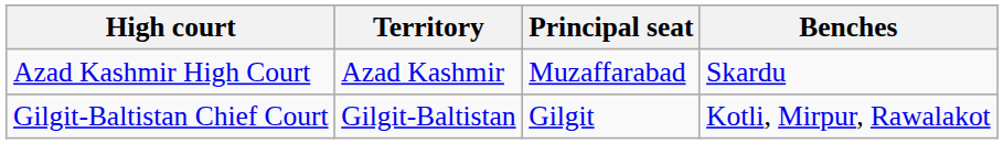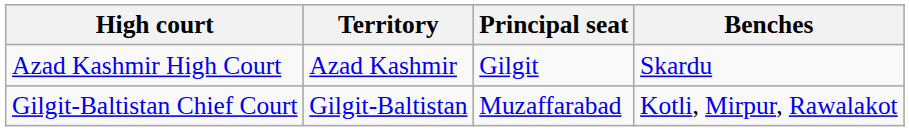 <table class="wikitable" style="margin:0.5em auto">
 <tr>
 <th>High court</th>
 <th>Territory</th>
 <th>Principal seat</th>
 <th>Benches</th>
 </tr>
 <tr>
 <td><a href='#'>Azad Kashmir High Court</a></td>
 <td><a href='#'>Azad Kashmir</a></td>
-<td><a href='#'>Muzaffarabad</a></td>
+<td><a href='#'>Gilgit</a></td>
 <td><a href='#'>Skardu</a></td>
 </tr>
 <tr>
 <td><a href='#'>Gilgit-Baltistan Chief Court</a></td>
 <td><a href='#'>Gilgit-Baltistan</a></td>
-<td><a href='#'>Gilgit</a></td>
+<td><a href='#'>Muzaffarabad</a></td>
 <td><a href='#'>Kotli</a>, <a href='#'>Mirpur</a>, <a href='#'>Rawalakot</a></td>
 </tr>
 </table>
